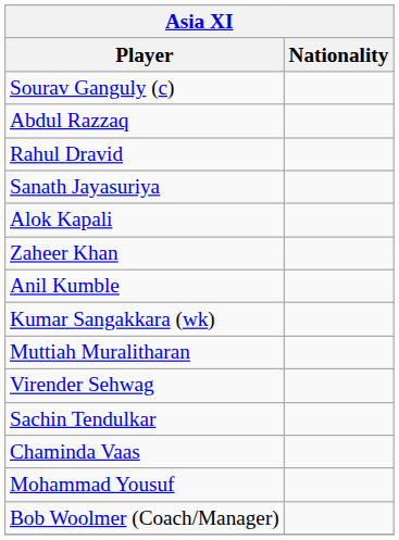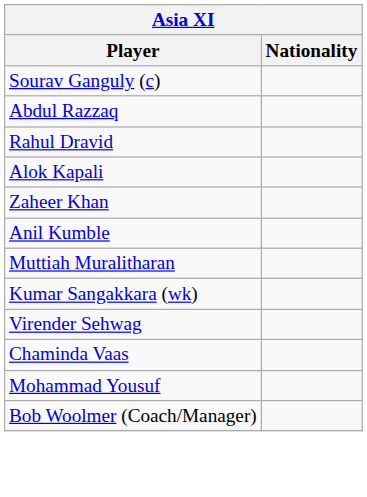 <table class="wikitable">
 <tr>
 <th colspan=2><a href='#'>Asia XI</a></th>
 </tr>
 <tr>
 <th>Player</th>
 <th>Nationality</th>
 </tr>
 <tr>
 <td><a href='#'>Sourav Ganguly</a> (<a href='#'>c</a>)</td>
 <td></td>
 </tr>
 <tr>
 <td><a href='#'>Abdul Razzaq</a></td>
 <td></td>
 </tr>
 <tr>
 <td><a href='#'>Rahul Dravid</a></td>
 <td></td>
 </tr>
 <tr>
-<td><a href='#'>Sanath Jayasuriya</a></td>
-<td></td>
-</tr>
-<tr>
 <td><a href='#'>Alok Kapali</a></td>
 <td></td>
 </tr>
 <tr>
 <td><a href='#'>Zaheer Khan</a></td>
 <td></td>
 </tr>
 <tr>
 <td><a href='#'>Anil Kumble</a></td>
 <td></td>
 </tr>
 <tr>
+<td><a href='#'>Muttiah Muralitharan</a></td>
+<td></td>
+</tr>
+<tr>
 <td><a href='#'>Kumar Sangakkara</a> (<a href='#'>wk</a>)</td>
 <td></td>
 </tr>
 <tr>
-<td><a href='#'>Muttiah Muralitharan</a></td>
-<td></td>
-</tr>
-<tr>
 <td><a href='#'>Virender Sehwag</a></td>
-<td></td>
-</tr>
-<tr>
-<td><a href='#'>Sachin Tendulkar</a></td>
 <td></td>
 </tr>
 <tr>
 <td><a href='#'>Chaminda Vaas</a></td>
 <td></td>
 </tr>
 <tr>
 <td><a href='#'>Mohammad Yousuf</a></td>
 <td></td>
 </tr>
 <tr>
 <td><a href='#'>Bob Woolmer</a> (Coach/Manager)</td>
 <td></td>
 </tr>
 <tr>
 </tr>
 </table>
